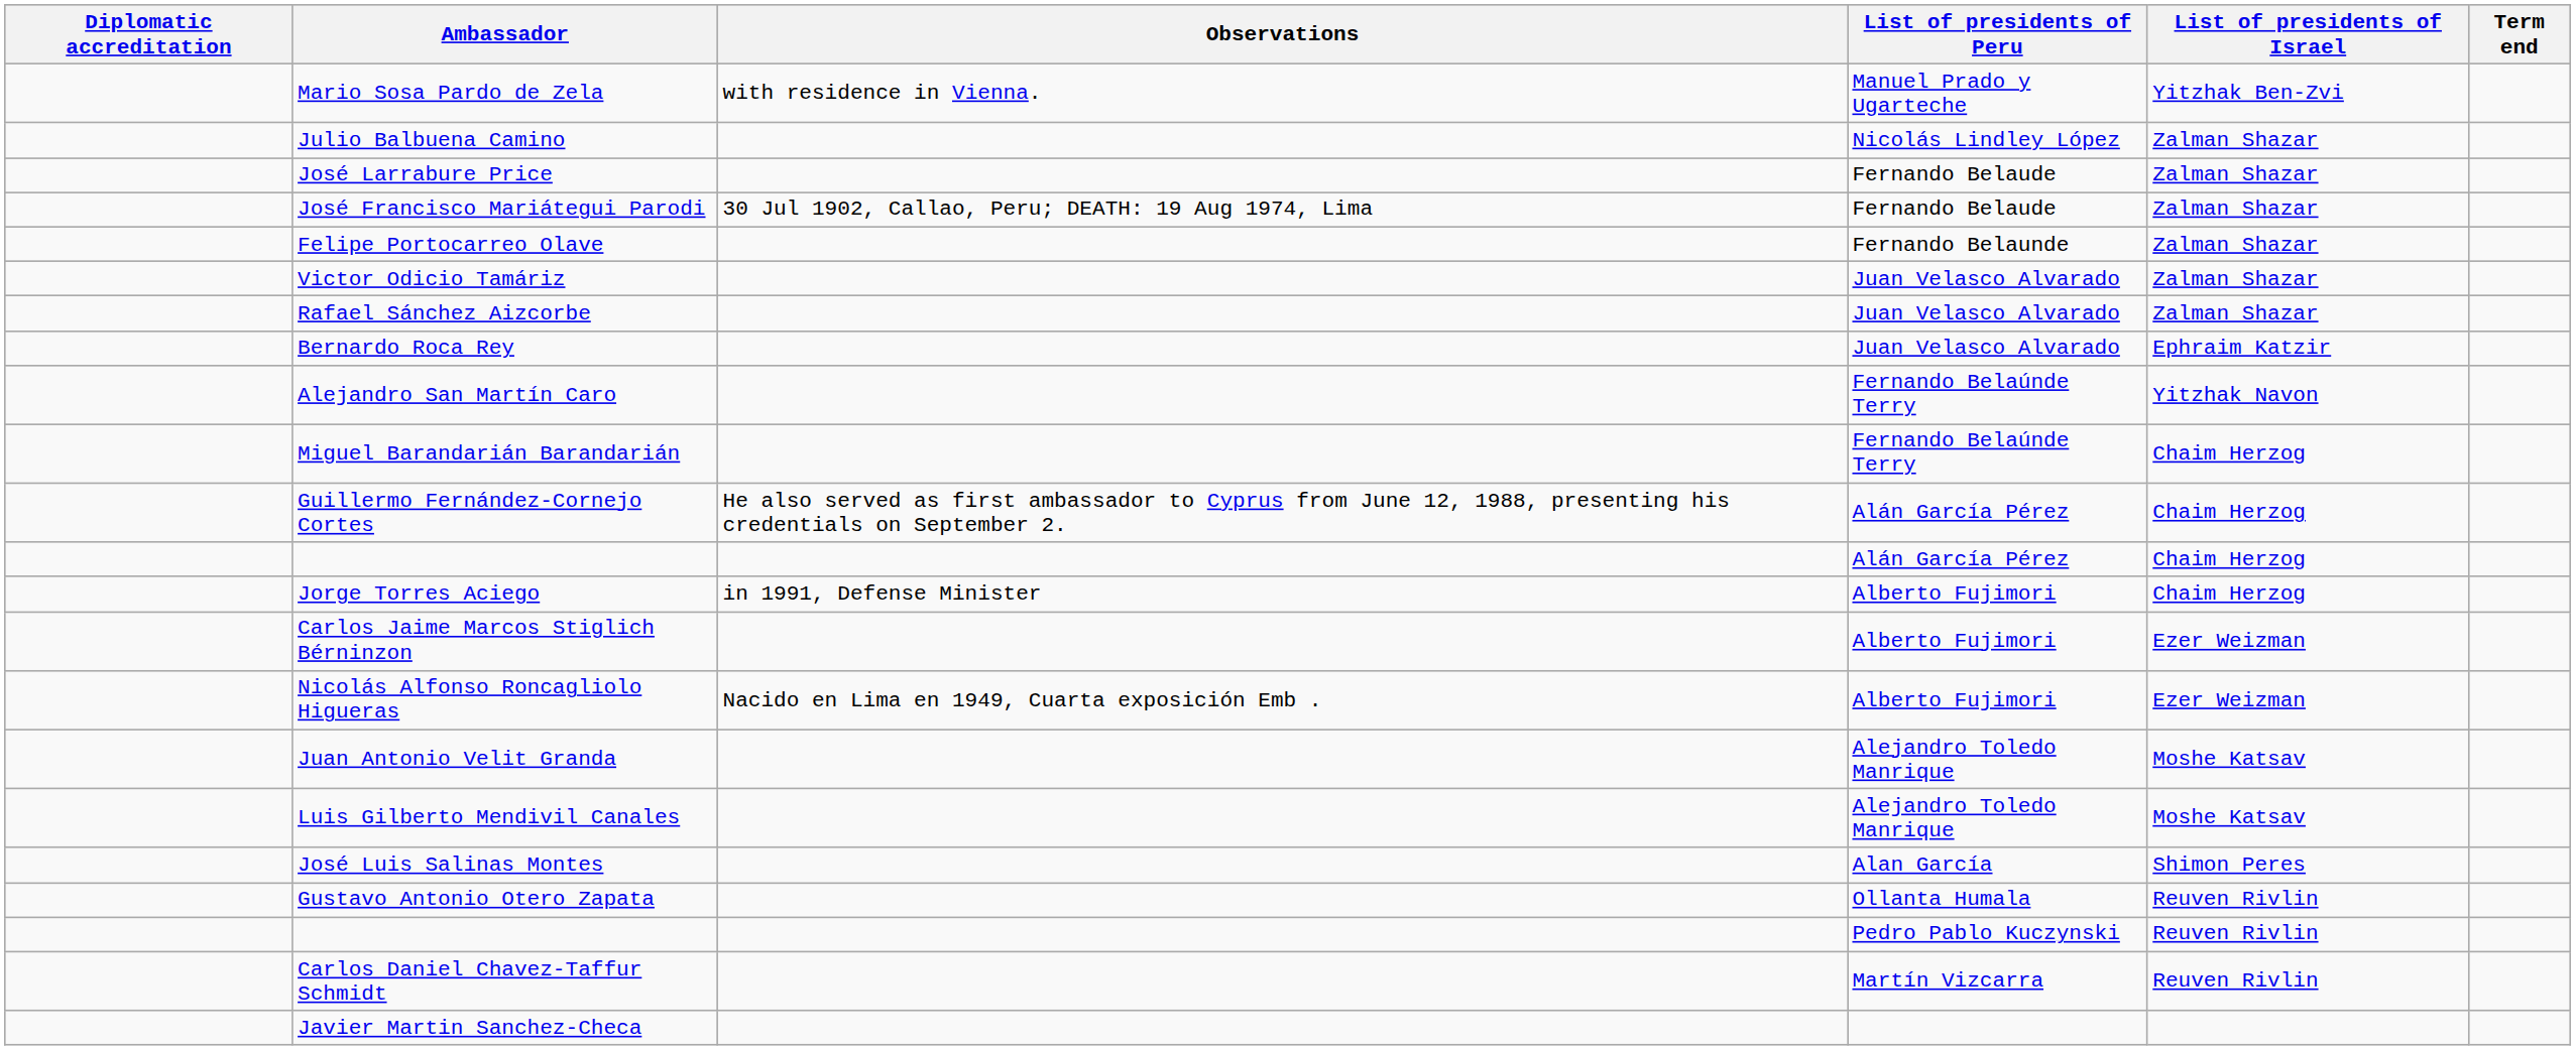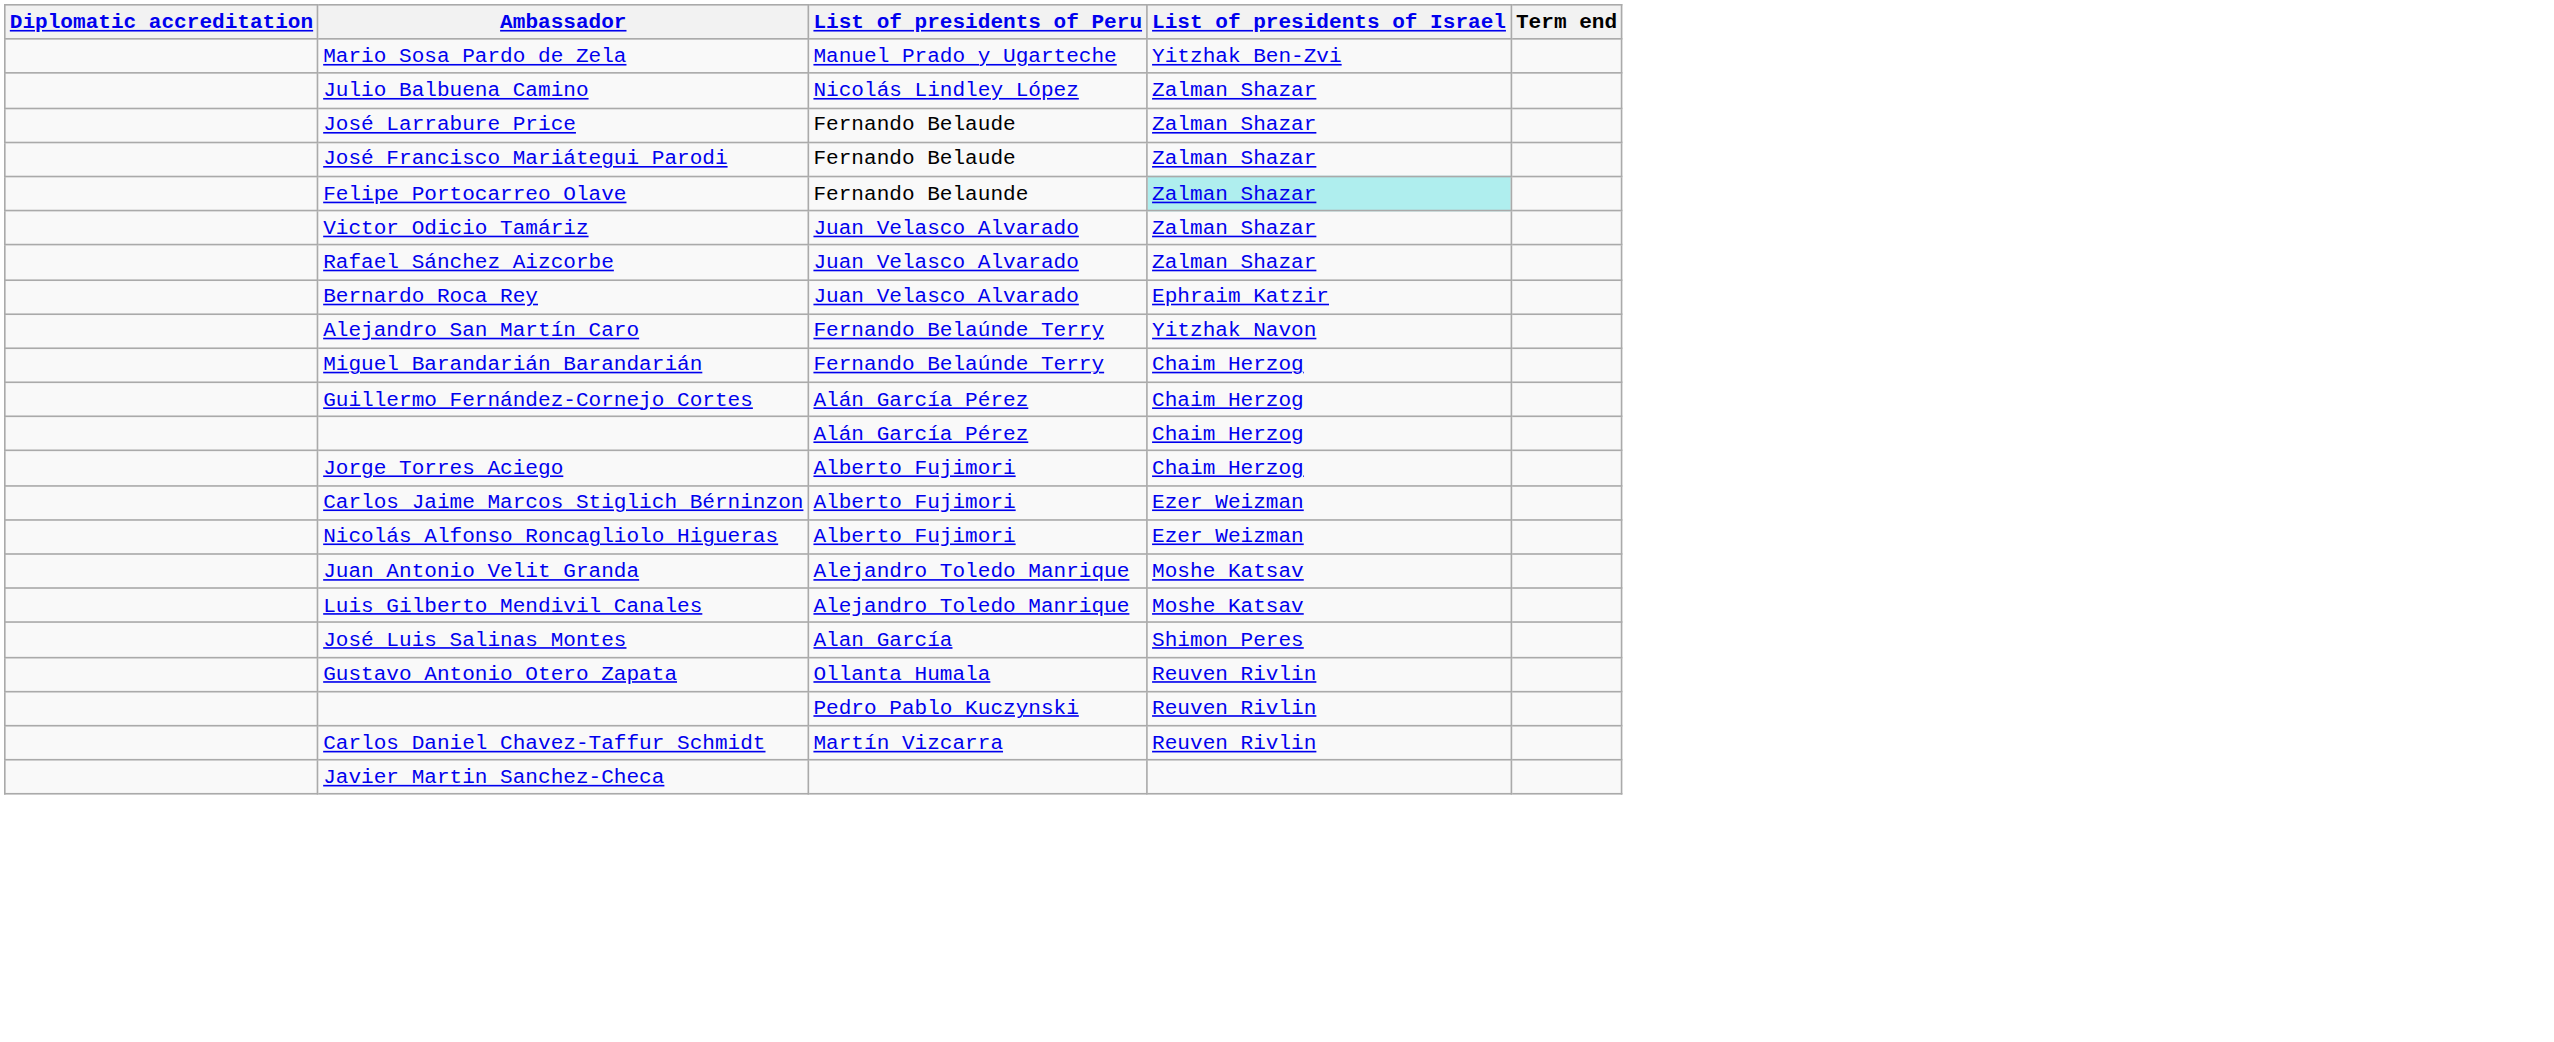 <table class="wikitable sortable">
 <tr>
 <th><a href='#'>Diplomatic accreditation</a></th>
 <th><a href='#'>Ambassador</a></th>
-<th>Observations</th>
 <th><a href='#'>List of presidents of Peru</a></th>
 <th><a href='#'>List of presidents of Israel</a></th>
 <th>Term end</th>
 </tr>
 <tr>
 <td></td>
 <td><a href='#'>Mario Sosa Pardo de Zela</a></td>
-<td>with residence in <a href='#'>Vienna</a>.</td>
 <td><a href='#'>Manuel Prado y Ugarteche</a></td>
 <td><a href='#'>Yitzhak Ben-Zvi</a></td>
 <td></td>
 </tr>
 <tr>
 <td></td>
 <td><a href='#'>Julio Balbuena Camino</a></td>
-<td></td>
 <td><a href='#'>Nicolás Lindley López</a></td>
 <td><a href='#'>Zalman Shazar</a></td>
 <td></td>
 </tr>
 <tr>
 <td></td>
 <td><a href='#'>José Larrabure Price</a></td>
-<td></td>
 <td>Fernando Belaude</td>
 <td><a href='#'>Zalman Shazar</a></td>
 <td></td>
 </tr>
 <tr>
 <td></td>
 <td><a href='#'>José Francisco Mariátegui Parodi</a></td>
-<td>30 Jul 1902, Callao, Peru; DEATH: 19 Aug 1974, Lima</td>
 <td>Fernando Belaude</td>
 <td><a href='#'>Zalman Shazar</a></td>
 <td></td>
 </tr>
 <tr>
 <td></td>
 <td><a href='#'>Felipe Portocarreo Olave</a></td>
-<td></td>
 <td>Fernando Belaunde</td>
-<td><a href='#'>Zalman Shazar</a></td>
+<td style="background: paleturquoise;"><a href='#'>Zalman Shazar</a></td>
 <td></td>
 </tr>
 <tr>
 <td></td>
 <td><a href='#'>Victor Odicio Tamáriz</a></td>
-<td></td>
 <td><a href='#'>Juan Velasco Alvarado</a></td>
 <td><a href='#'>Zalman Shazar</a></td>
 <td></td>
 </tr>
 <tr>
 <td></td>
 <td><a href='#'>Rafael Sánchez Aizcorbe</a></td>
-<td></td>
 <td><a href='#'>Juan Velasco Alvarado</a></td>
 <td><a href='#'>Zalman Shazar</a></td>
 <td></td>
 </tr>
 <tr>
 <td></td>
 <td><a href='#'>Bernardo Roca Rey</a></td>
-<td></td>
 <td><a href='#'>Juan Velasco Alvarado</a></td>
 <td><a href='#'>Ephraim Katzir</a></td>
 <td></td>
 </tr>
 <tr>
 <td></td>
 <td><a href='#'>Alejandro San Martín Caro</a></td>
-<td></td>
 <td><a href='#'>Fernando Belaúnde Terry</a></td>
 <td><a href='#'>Yitzhak Navon</a></td>
 <td></td>
 </tr>
 <tr>
 <td></td>
 <td><a href='#'>Miguel Barandarián Barandarián</a></td>
-<td></td>
 <td><a href='#'>Fernando Belaúnde Terry</a></td>
 <td><a href='#'>Chaim Herzog</a></td>
 <td></td>
 </tr>
 <tr>
 <td></td>
 <td><a href='#'>Guillermo Fernández-Cornejo Cortes</a></td>
-<td>He also served as first ambassador to <a href='#'>Cyprus</a> from June 12, 1988, presenting his credentials on September 2.</td>
 <td><a href='#'>Alán García Pérez</a></td>
 <td><a href='#'>Chaim Herzog</a></td>
 <td></td>
 </tr>
 <tr>
-<td></td>
 <td></td>
 <td></td>
 <td><a href='#'>Alán García Pérez</a></td>
 <td><a href='#'>Chaim Herzog</a></td>
 <td></td>
 </tr>
 <tr>
 <td></td>
 <td><a href='#'>Jorge Torres Aciego</a></td>
-<td>in 1991, Defense Minister</td>
 <td><a href='#'>Alberto Fujimori</a></td>
 <td><a href='#'>Chaim Herzog</a></td>
 <td></td>
 </tr>
 <tr>
 <td></td>
 <td><a href='#'>Carlos Jaime Marcos Stiglich Bérninzon</a></td>
-<td></td>
 <td><a href='#'>Alberto Fujimori</a></td>
 <td><a href='#'>Ezer Weizman</a></td>
 <td></td>
 </tr>
 <tr>
 <td></td>
 <td><a href='#'>Nicolás Alfonso Roncagliolo Higueras</a></td>
-<td>Nacido en Lima en 1949, Cuarta exposición Emb .</td>
 <td><a href='#'>Alberto Fujimori</a></td>
 <td><a href='#'>Ezer Weizman</a></td>
 <td></td>
 </tr>
 <tr>
 <td></td>
 <td><a href='#'>Juan Antonio Velit Granda</a></td>
-<td></td>
 <td><a href='#'>Alejandro Toledo Manrique</a></td>
 <td><a href='#'>Moshe Katsav</a></td>
 <td></td>
 </tr>
 <tr>
 <td></td>
 <td><a href='#'>Luis Gilberto Mendivil Canales</a></td>
-<td></td>
 <td><a href='#'>Alejandro Toledo Manrique</a></td>
 <td><a href='#'>Moshe Katsav</a></td>
 <td></td>
 </tr>
 <tr>
 <td></td>
 <td><a href='#'>José Luis Salinas Montes</a></td>
-<td></td>
 <td><a href='#'>Alan García</a></td>
 <td><a href='#'>Shimon Peres</a></td>
 <td></td>
 </tr>
 <tr>
 <td></td>
 <td><a href='#'>Gustavo Antonio Otero Zapata</a></td>
-<td></td>
 <td><a href='#'>Ollanta Humala</a></td>
 <td><a href='#'>Reuven Rivlin</a></td>
 <td></td>
 </tr>
 <tr>
-<td></td>
 <td></td>
 <td></td>
 <td><a href='#'>Pedro Pablo Kuczynski</a></td>
 <td><a href='#'>Reuven Rivlin</a></td>
 <td></td>
 </tr>
 <tr>
 <td></td>
 <td><a href='#'>Carlos Daniel Chavez-Taffur Schmidt</a></td>
-<td></td>
 <td><a href='#'>Martín Vizcarra</a></td>
 <td><a href='#'>Reuven Rivlin</a></td>
 <td></td>
 </tr>
 <tr>
 <td></td>
 <td><a href='#'>Javier Martin Sanchez-Checa</a></td>
 <td></td>
 <td></td>
 <td></td>
-<td></td>
 </tr>
 </table>
